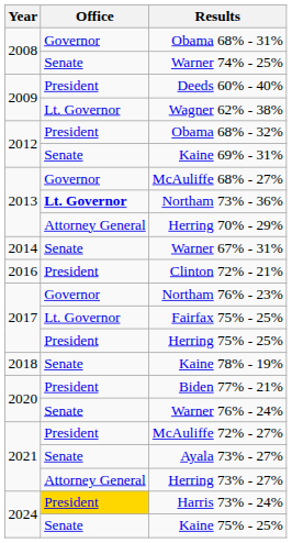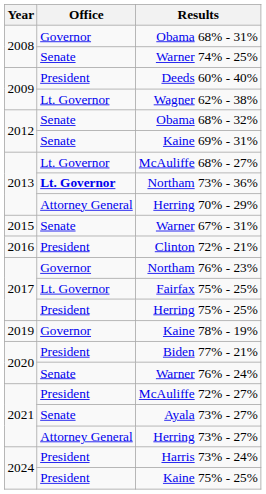 <table class=wikitable>
 <tr>
 <th>Year</th>
 <th>Office</th>
 <th>Results</th>
 </tr>
 <tr>
 <td rowspan=2>2008</td>
 <td><a href='#'>Governor</a></td>
 <td align="right" ><a href='#'>Obama</a> 68% - 31%</td>
 </tr>
 <tr>
 <td><a href='#'>Senate</a></td>
 <td align="right" ><a href='#'>Warner</a> 74% - 25%</td>
 </tr>
 <tr>
 <td rowspan=2>2009</td>
 <td><a href='#'>President</a></td>
 <td align="right" ><a href='#'>Deeds</a> 60% - 40%</td>
 </tr>
 <tr>
 <td><a href='#'>Lt. Governor</a></td>
 <td align="right" ><a href='#'>Wagner</a> 62% - 38%</td>
 </tr>
 <tr>
 <td rowspan=2>2012</td>
-<td><a href='#'>President</a></td>
+<td><a href='#'>Senate</a></td>
 <td align="right" ><a href='#'>Obama</a> 68% - 32%</td>
 </tr>
 <tr>
 <td><a href='#'>Senate</a></td>
 <td align="right" ><a href='#'>Kaine</a> 69% - 31%</td>
 </tr>
 <tr>
 <td rowspan=3>2013</td>
-<td><a href='#'>Governor</a></td>
+<td><a href='#'>Lt. Governor</a></td>
 <td align="right" ><a href='#'>McAuliffe</a> 68% - 27%</td>
 </tr>
 <tr>
 <td><strong><a href='#'>Lt. Governor</a></strong></td>
 <td align="right" ><a href='#'>Northam</a> 73% - 36%</td>
 </tr>
 <tr>
 <td><a href='#'>Attorney General</a></td>
 <td align="right" ><a href='#'>Herring</a> 70% - 29%</td>
 </tr>
 <tr>
-<td>2014</td>
+<td>2015</td>
 <td><a href='#'>Senate</a></td>
 <td align="right" ><a href='#'>Warner</a> 67% - 31%</td>
 </tr>
 <tr>
 <td>2016</td>
 <td><a href='#'>President</a></td>
 <td align="right" ><a href='#'>Clinton</a> 72% - 21%</td>
 </tr>
 <tr>
 <td rowspan=3>2017</td>
 <td><a href='#'>Governor</a></td>
 <td align="right" ><a href='#'>Northam</a> 76% - 23%</td>
 </tr>
 <tr>
 <td><a href='#'>Lt. Governor</a></td>
 <td align="right" ><a href='#'>Fairfax</a> 75% - 25%</td>
 </tr>
 <tr>
 <td><a href='#'>President</a></td>
 <td align="right" ><a href='#'>Herring</a> 75% - 25%</td>
 </tr>
 <tr>
-<td>2018</td>
-<td><a href='#'>Senate</a></td>
+<td>2019</td>
+<td><a href='#'>Governor</a></td>
 <td align="right" ><a href='#'>Kaine</a> 78% - 19%</td>
 </tr>
 <tr>
 <td rowspan=2>2020</td>
 <td><a href='#'>President</a></td>
 <td align="right" ><a href='#'>Biden</a> 77% - 21%</td>
 </tr>
 <tr>
 <td><a href='#'>Senate</a></td>
 <td align="right" ><a href='#'>Warner</a> 76% - 24%</td>
 </tr>
 <tr>
 <td rowspan=3>2021</td>
 <td><a href='#'>President</a></td>
 <td align="right" ><a href='#'>McAuliffe</a> 72% - 27%</td>
 </tr>
 <tr>
 <td><a href='#'>Senate</a></td>
 <td align="right" ><a href='#'>Ayala</a> 73% - 27%</td>
 </tr>
 <tr>
 <td><a href='#'>Attorney General</a></td>
 <td align="right" ><a href='#'>Herring</a> 73% - 27%</td>
 </tr>
 <tr>
 <td rowspan=2>2024</td>
-<td style="background: gold;"><a href='#'>President</a></td>
+<td><a href='#'>President</a></td>
 <td align="right" ><a href='#'>Harris</a> 73% - 24%</td>
 </tr>
 <tr>
-<td><a href='#'>Senate</a></td>
+<td><a href='#'>President</a></td>
 <td align="right" ><a href='#'>Kaine</a> 75% - 25%</td>
 </tr>
 </table>
